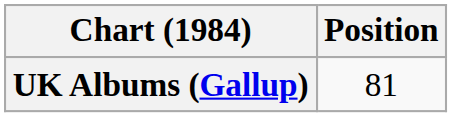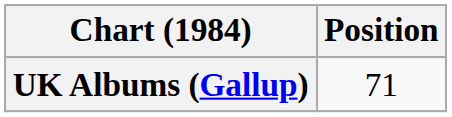 <table class="wikitable plainrowheaders" style="text-align:center">
 <tr>
 <th scope="col">Chart (1984)</th>
 <th scope="col">Position</th>
 </tr>
 <tr>
 <th scope="row">UK Albums (<a href='#'>Gallup</a>)</th>
-<td>81</td>
+<td>71</td>
 </tr>
 </table>
